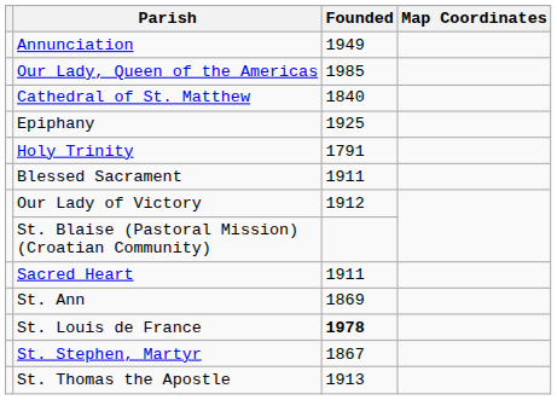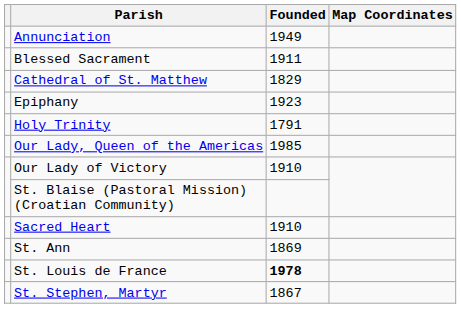 <table class="wikitable sortable">
 <tr>
 <th class=unsortable></th>
 <th>Parish</th>
 <th>Founded</th>
 <th class=unsortable>Map Coordinates</th>
 </tr>
 <tr>
 <td></td>
 <td><a href='#'>Annunciation</a></td>
 <td>1949</td>
 <td></td>
 </tr>
 <tr>
 <td></td>
-<td><a href='#'>Our Lady, Queen of the Americas</a></td>
-<td>1985</td>
+<td>Blessed Sacrament</td>
+<td>1911</td>
 <td></td>
 </tr>
 <tr>
 <td></td>
 <td><a href='#'>Cathedral of St. Matthew</a></td>
-<td>1840</td>
+<td>1829</td>
 <td></td>
 </tr>
 <tr>
 <td></td>
 <td>Epiphany</td>
-<td>1925</td>
+<td>1923</td>
 <td></td>
 </tr>
 <tr>
 <td></td>
 <td><a href='#'>Holy Trinity</a></td>
 <td>1791</td>
 <td></td>
 </tr>
 <tr>
 <td></td>
-<td>Blessed Sacrament</td>
-<td>1911</td>
+<td><a href='#'>Our Lady, Queen of the Americas</a></td>
+<td>1985</td>
 <td></td>
 </tr>
 <tr>
 <td rowspan="2"></td>
 <td>Our Lady of Victory</td>
-<td>1912</td>
+<td>1910</td>
 <td rowspan="2"></td>
 </tr>
 <tr>
 <td>St. Blaise (Pastoral Mission)<br> (Croatian Community)</td>
 <td></td>
 </tr>
 <tr>
 <td></td>
 <td><a href='#'>Sacred Heart</a></td>
-<td>1911</td>
+<td>1910</td>
 <td></td>
 </tr>
 <tr>
 <td></td>
 <td>St. Ann</td>
 <td>1869</td>
 <td></td>
 </tr>
 <tr>
 <td></td>
 <td>St. Louis de France</td>
 <td><strong>1978</strong></td>
 <td></td>
 </tr>
 <tr>
 <td></td>
 <td><a href='#'>St. Stephen, Martyr</a></td>
 <td>1867</td>
 <td></td>
 </tr>
-<tr>
-<td></td>
-<td>St. Thomas the Apostle</td>
-<td>1913</td>
-<td></td>
-</tr>
 </table>
